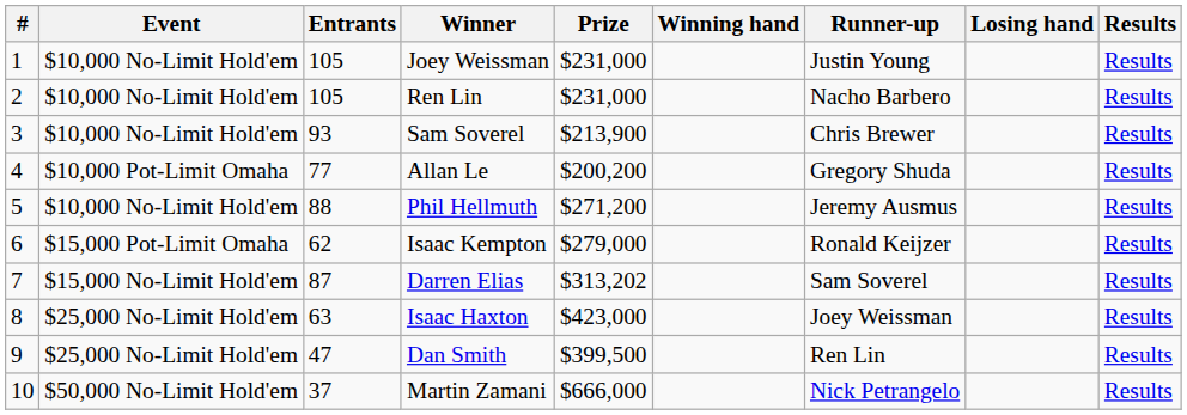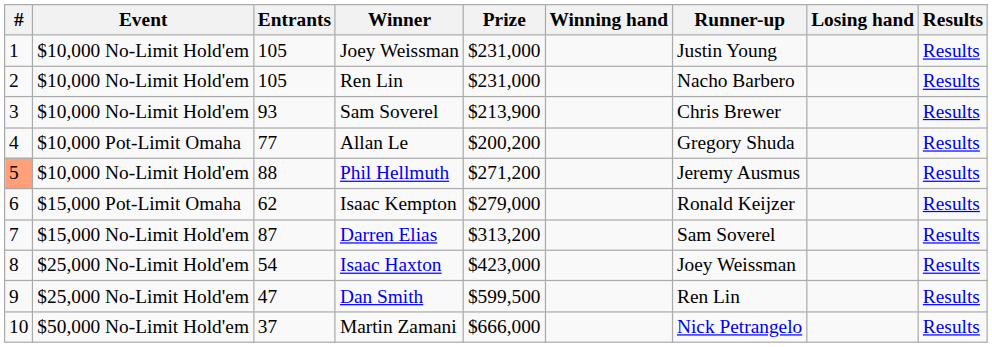 <table class="wikitable sortable">
 <tr>
 <th bgcolor="#FFEBAD">#</th>
 <th bgcolor="#FFEBAD">Event</th>
 <th bgcolor="#FFEBAD">Entrants</th>
 <th bgcolor="#FFEBAD">Winner</th>
 <th bgcolor="#FFEBAD">Prize</th>
 <th bgcolor="#FFEBAD">Winning hand</th>
 <th bgcolor="#FFEBAD">Runner-up</th>
 <th bgcolor="#FFEBAD">Losing hand</th>
 <th bgcolor="#FFEBAD">Results</th>
 </tr>
 <tr>
 <td>1</td>
 <td>$10,000 No-Limit Hold'em</td>
 <td>105</td>
 <td> Joey Weissman</td>
 <td>$231,000</td>
 <td></td>
 <td> Justin Young</td>
 <td></td>
 <td><a href='#'>Results</a></td>
 </tr>
 <tr>
 <td>2</td>
 <td>$10,000 No-Limit Hold'em</td>
 <td>105</td>
 <td> Ren Lin</td>
 <td>$231,000</td>
 <td></td>
 <td> Nacho Barbero</td>
 <td></td>
 <td><a href='#'>Results</a></td>
 </tr>
 <tr>
 <td>3</td>
 <td>$10,000 No-Limit Hold'em</td>
 <td>93</td>
 <td> Sam Soverel</td>
 <td>$213,900</td>
 <td></td>
 <td> Chris Brewer</td>
 <td></td>
 <td><a href='#'>Results</a></td>
 </tr>
 <tr>
 <td>4</td>
 <td>$10,000 Pot-Limit Omaha</td>
 <td>77</td>
 <td> Allan Le</td>
 <td>$200,200</td>
 <td></td>
 <td> Gregory Shuda</td>
 <td></td>
 <td><a href='#'>Results</a></td>
 </tr>
 <tr>
-<td>5</td>
+<td style="background: lightsalmon;">5</td>
 <td>$10,000 No-Limit Hold'em</td>
 <td>88</td>
 <td> <a href='#'>Phil Hellmuth</a></td>
 <td>$271,200</td>
 <td></td>
 <td> Jeremy Ausmus</td>
 <td></td>
 <td><a href='#'>Results</a></td>
 </tr>
 <tr>
 <td>6</td>
 <td>$15,000 Pot-Limit Omaha</td>
 <td>62</td>
 <td> Isaac Kempton</td>
 <td>$279,000</td>
 <td></td>
 <td> Ronald Keijzer</td>
 <td></td>
 <td><a href='#'>Results</a></td>
 </tr>
 <tr>
 <td>7</td>
 <td>$15,000 No-Limit Hold'em</td>
 <td>87</td>
 <td> <a href='#'>Darren Elias</a></td>
-<td>$313,202</td>
+<td>$313,200</td>
 <td></td>
 <td> Sam Soverel</td>
 <td></td>
 <td><a href='#'>Results</a></td>
 </tr>
 <tr>
 <td>8</td>
 <td>$25,000 No-Limit Hold'em</td>
-<td>63</td>
+<td>54</td>
 <td> <a href='#'>Isaac Haxton</a></td>
 <td>$423,000</td>
 <td></td>
 <td> Joey Weissman</td>
 <td></td>
 <td><a href='#'>Results</a></td>
 </tr>
 <tr>
 <td>9</td>
 <td>$25,000 No-Limit Hold'em</td>
 <td>47</td>
 <td> <a href='#'>Dan Smith</a></td>
-<td>$399,500</td>
+<td>$599,500</td>
 <td></td>
 <td> Ren Lin</td>
 <td></td>
 <td><a href='#'>Results</a></td>
 </tr>
 <tr>
 <td>10</td>
 <td>$50,000 No-Limit Hold'em</td>
 <td>37</td>
 <td> Martin Zamani</td>
 <td>$666,000</td>
 <td></td>
 <td> <a href='#'>Nick Petrangelo</a></td>
 <td></td>
 <td><a href='#'>Results</a></td>
 </tr>
 </table>
